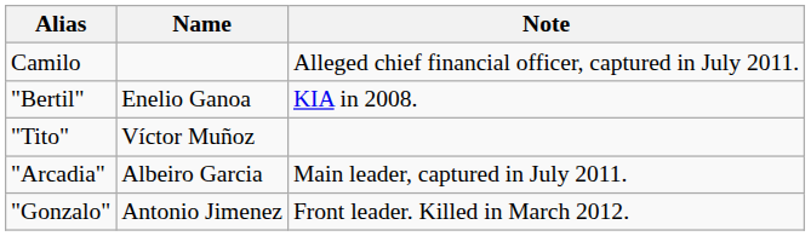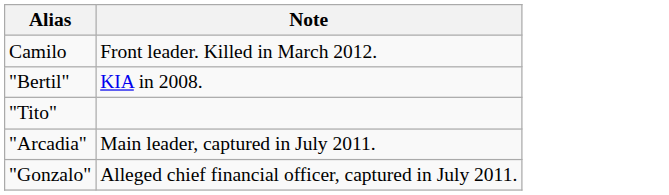 <table class="wikitable">
 <tr>
 <th>Alias</th>
-<th>Name</th>
 <th>Note</th>
 </tr>
 <tr>
 <td>Camilo</td>
-<td></td>
-<td>Alleged chief financial officer, captured in July 2011.</td>
+<td>Front leader. Killed in March 2012.</td>
 </tr>
 <tr>
 <td>"Bertil"</td>
-<td>Enelio Ganoa</td>
 <td><a href='#'>KIA</a> in 2008.</td>
 </tr>
 <tr>
 <td>"Tito"</td>
-<td>Víctor Muñoz</td>
 <td></td>
 </tr>
 <tr>
 <td>"Arcadia"</td>
-<td>Albeiro Garcia</td>
 <td>Main leader, captured in July 2011.</td>
 </tr>
 <tr>
 <td>"Gonzalo"</td>
-<td>Antonio Jimenez</td>
-<td>Front leader. Killed in March 2012.</td>
+<td>Alleged chief financial officer, captured in July 2011.</td>
 </tr>
 </table>
